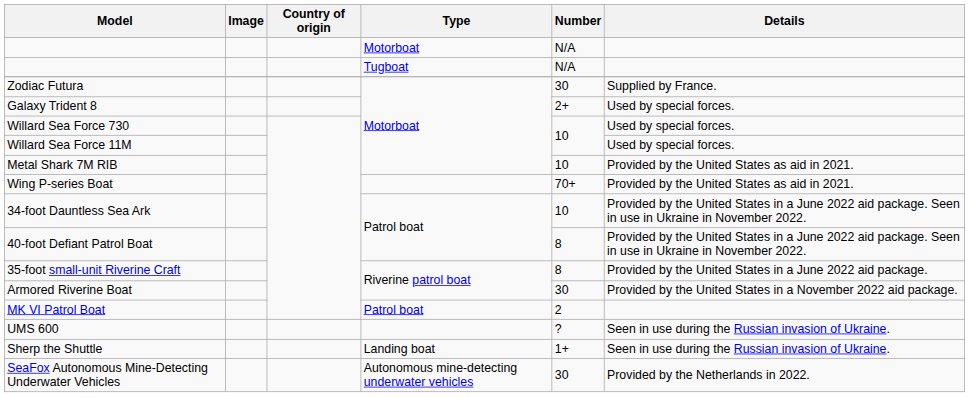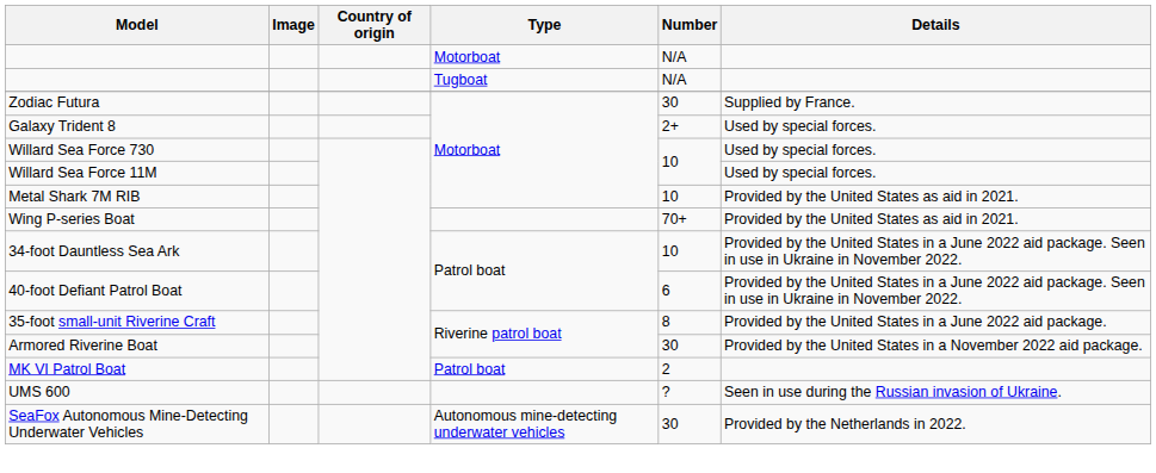 <table class="wikitable sortable">
 <tr>
 <th>Model</th>
 <th>Image</th>
 <th style="width:115px;">Country of origin</th>
 <th>Type</th>
 <th>Number</th>
 <th>Details</th>
 </tr>
 <tr>
 <td></td>
 <td></td>
 <td></td>
 <td><a href='#'>Motorboat</a></td>
 <td>N/A</td>
 <td></td>
 </tr>
 <tr>
 <td></td>
 <td></td>
 <td></td>
 <td><a href='#'>Tugboat</a></td>
 <td>N/A</td>
 <td></td>
 </tr>
 <tr>
 </tr>
 <tr>
 <td>Zodiac Futura</td>
 <td></td>
 <td></td>
 <td rowspan="5"><a href='#'>Motorboat</a></td>
 <td>30</td>
 <td>Supplied by France.</td>
 </tr>
 <tr>
 <td>Galaxy Trident 8</td>
 <td></td>
 <td></td>
 <td>2+</td>
 <td>Used by special forces.</td>
 </tr>
 <tr>
 <td>Willard Sea Force 730</td>
 <td></td>
 <td rowspan="9"></td>
 <td rowspan="2">10</td>
 <td>Used by special forces.</td>
 </tr>
 <tr>
 <td>Willard Sea Force 11M</td>
 <td></td>
 <td>Used by special forces.</td>
 </tr>
 <tr>
 <td>Metal Shark 7M RIB</td>
 <td></td>
 <td>10</td>
 <td>Provided by the United States as aid in 2021.</td>
 </tr>
 <tr>
 <td>Wing P-series Boat</td>
 <td></td>
 <td></td>
 <td>70+</td>
 <td>Provided by the United States as aid in 2021.</td>
 </tr>
 <tr>
 <td>34-foot Dauntless Sea Ark</td>
 <td></td>
 <td rowspan="2">Patrol boat</td>
 <td>10</td>
 <td>Provided by the United States in a June 2022 aid package. Seen in use in Ukraine in November 2022.</td>
 </tr>
 <tr>
 <td>40-foot Defiant Patrol Boat</td>
 <td></td>
-<td>8</td>
+<td>6</td>
 <td>Provided by the United States in a June 2022 aid package. Seen in use in Ukraine in November 2022.</td>
 </tr>
 <tr>
 <td>35-foot <a href='#'>small-unit Riverine Craft</a></td>
 <td></td>
 <td rowspan="2">Riverine <a href='#'>patrol boat</a></td>
 <td>8</td>
 <td>Provided by the United States in a June 2022 aid package.</td>
 </tr>
 <tr>
 <td>Armored Riverine Boat</td>
 <td></td>
 <td>30</td>
 <td>Provided by the United States in a November 2022 aid package.</td>
 </tr>
 <tr>
 <td><a href='#'>MK VI Patrol Boat</a></td>
 <td></td>
 <td><a href='#'>Patrol boat</a></td>
 <td>2</td>
 <td></td>
 </tr>
 <tr>
 <td>UMS 600</td>
 <td></td>
 <td></td>
 <td></td>
 <td>?</td>
 <td>Seen in use during the <a href='#'>Russian invasion of Ukraine</a>.</td>
 </tr>
 <tr>
-<td>Sherp the Shuttle</td>
-<td></td>
-<td></td>
-<td>Landing boat</td>
-<td>1+</td>
-<td>Seen in use during the <a href='#'>Russian invasion of Ukraine</a>.</td>
-</tr>
-<tr>
 <td><a href='#'>SeaFox</a> Autonomous Mine-Detecting Underwater Vehicles</td>
 <td></td>
 <td></td>
 <td>Autonomous mine-detecting <a href='#'>underwater vehicles</a></td>
 <td>30</td>
 <td>Provided by the Netherlands in 2022.</td>
 </tr>
 </table>
